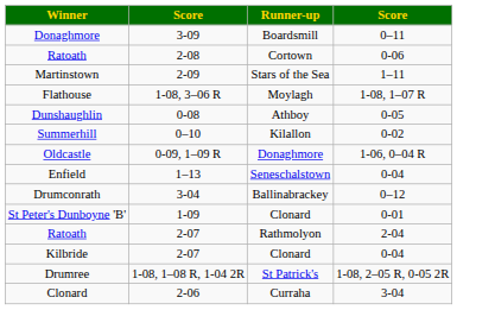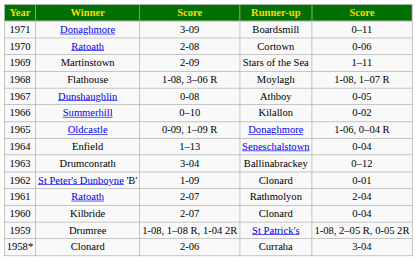 <table class="wikitable" style="text-align:center;">
 <tr>
+<th style="background:#007000;color:gold">Year</th>
 <th style="background:#007000;color:gold">Winner</th>
 <th style="background:#007000;color:gold">Score</th>
 <th style="background:#007000;color:gold">Runner-up</th>
 <th style="background:#007000;color:gold">Score</th>
 </tr>
 <tr 15B.C>
+<td>1971</td>
 <td><a href='#'>Donaghmore</a></td>
 <td>3-09</td>
 <td>Boardsmill</td>
 <td>0–11</td>
 </tr>
 <tr>
+<td>1970</td>
 <td><a href='#'>Ratoath</a></td>
 <td>2-08</td>
 <td>Cortown</td>
 <td>0-06</td>
 </tr>
 <tr>
+<td>1969</td>
 <td>Martinstown</td>
 <td>2-09</td>
 <td>Stars of the Sea</td>
 <td>1–11</td>
 </tr>
 <tr>
+<td>1968</td>
 <td>Flathouse</td>
 <td>1-08, 3–06 R</td>
 <td>Moylagh</td>
 <td>1-08, 1–07 R</td>
 </tr>
 <tr>
+<td>1967</td>
 <td><a href='#'>Dunshaughlin</a></td>
 <td>0-08</td>
 <td>Athboy</td>
 <td>0-05</td>
 </tr>
 <tr>
+<td>1966</td>
 <td><a href='#'>Summerhill</a></td>
 <td>0–10</td>
 <td>Kilallon</td>
 <td>0-02</td>
 </tr>
 <tr>
+<td>1965</td>
 <td><a href='#'>Oldcastle</a></td>
 <td>0-09, 1–09 R</td>
 <td><a href='#'>Donaghmore</a></td>
 <td>1-06, 0–04 R</td>
 </tr>
 <tr>
+<td>1964</td>
 <td>Enfield</td>
 <td>1–13</td>
 <td><a href='#'>Seneschalstown</a></td>
 <td>0-04</td>
 </tr>
 <tr>
+<td>1963</td>
 <td>Drumconrath</td>
 <td>3-04</td>
 <td>Ballinabrackey</td>
 <td>0–12</td>
 </tr>
 <tr>
+<td>1962</td>
 <td><a href='#'>St Peter's Dunboyne</a> 'B'</td>
 <td>1-09</td>
 <td>Clonard</td>
 <td>0-01</td>
 </tr>
 <tr>
+<td>1961</td>
 <td><a href='#'>Ratoath</a></td>
 <td>2-07</td>
 <td>Rathmolyon</td>
 <td>2-04</td>
 </tr>
 <tr>
+<td>1960</td>
 <td>Kilbride</td>
 <td>2-07</td>
 <td>Clonard</td>
 <td>0-04</td>
 </tr>
 <tr>
+<td>1959</td>
 <td>Drumree</td>
 <td>1-08, 1–08 R, 1-04 2R</td>
 <td><a href='#'>St Patrick's</a></td>
 <td>1-08, 2–05 R, 0-05 2R</td>
 </tr>
 <tr>
+<td>1958*</td>
 <td>Clonard</td>
 <td>2-06</td>
 <td>Curraha</td>
 <td>3-04</td>
 </tr>
 </table>
